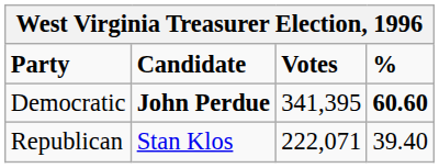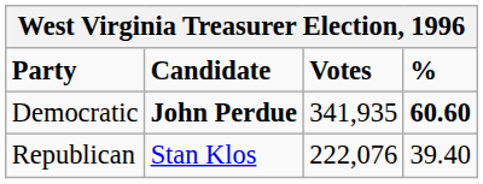 <table class="wikitable">
 <tr>
 <th colspan="4">West Virginia Treasurer Election, 1996</th>
 </tr>
 <tr>
 <td><strong>Party</strong></td>
 <td><strong>Candidate</strong></td>
 <td><strong>Votes</strong></td>
 <td><strong>%</strong></td>
 </tr>
 <tr>
 <td>Democratic</td>
 <td><strong>John Perdue</strong></td>
-<td>341,395</td>
+<td>341,935</td>
 <td><strong>60.60</strong></td>
 </tr>
 <tr>
 <td>Republican</td>
 <td><a href='#'>Stan Klos</a></td>
-<td>222,071</td>
+<td>222,076</td>
 <td>39.40</td>
 </tr>
 </table>
